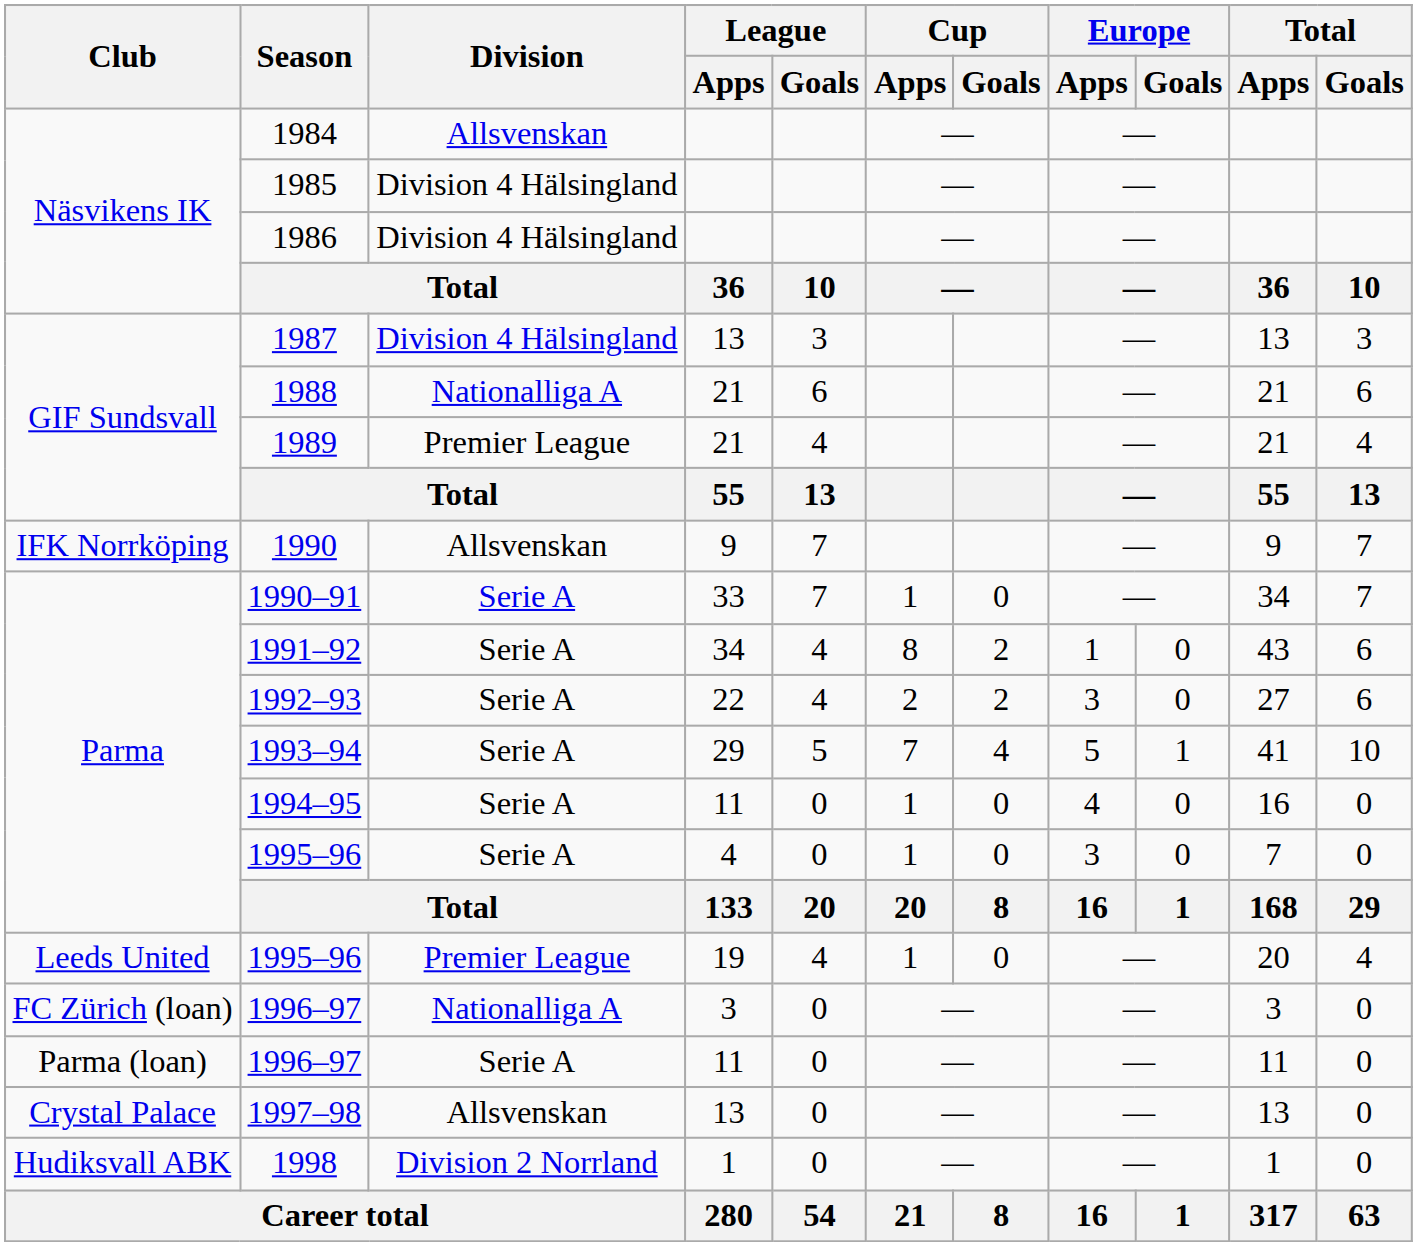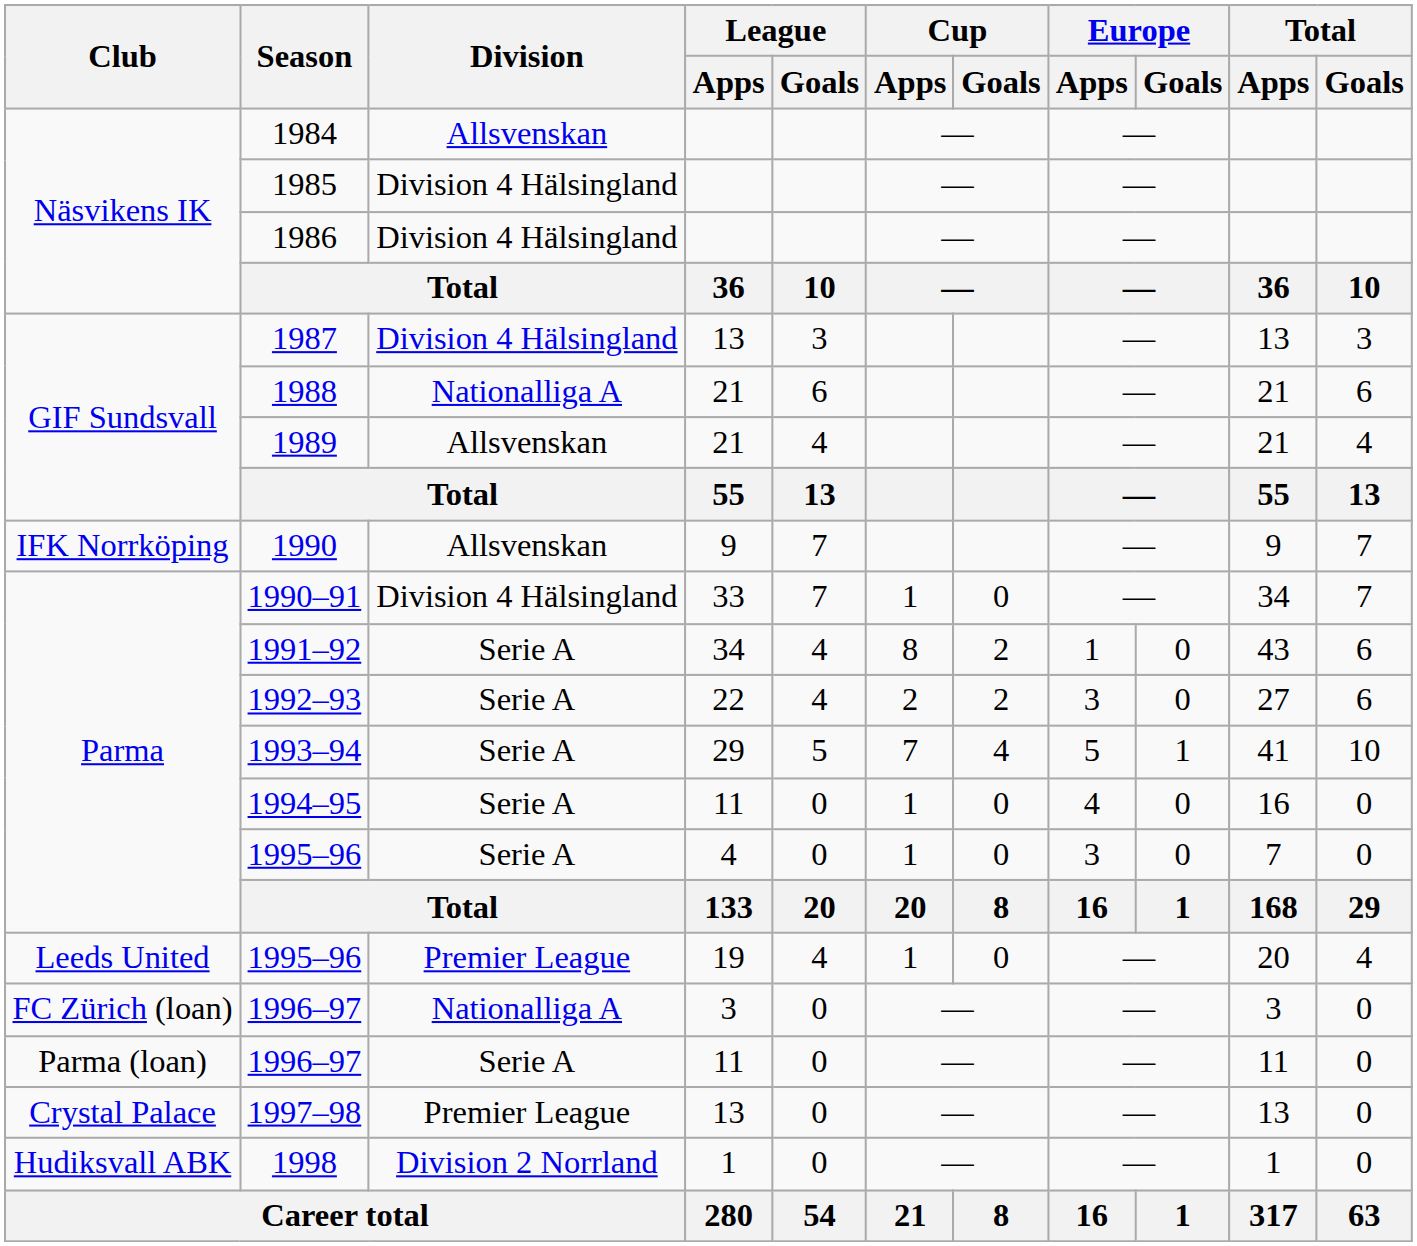 <table class="wikitable" style="text-align:center">
 <tr>
 <th rowspan="2">Club</th>
 <th rowspan="2">Season</th>
 <th rowspan="2">Division</th>
 <th colspan="2">League</th>
 <th colspan="2">Cup</th>
 <th colspan="2"><a href='#'>Europe</a></th>
 <th colspan="2">Total</th>
 </tr>
 <tr>
 <th>Apps</th>
 <th>Goals</th>
 <th>Apps</th>
 <th>Goals</th>
 <th>Apps</th>
 <th>Goals</th>
 <th>Apps</th>
 <th>Goals</th>
 </tr>
 <tr>
 <td rowspan="4"><a href='#'>Näsvikens IK</a></td>
 <td>1984</td>
 <td><a href='#'>Allsvenskan</a></td>
 <td></td>
 <td></td>
 <td colspan="2">—</td>
 <td colspan="2">—</td>
 <td></td>
 <td></td>
 </tr>
 <tr>
 <td>1985</td>
 <td>Division 4 Hälsingland</td>
 <td></td>
 <td></td>
 <td colspan="2">—</td>
 <td colspan="2">—</td>
 <td></td>
 <td></td>
 </tr>
 <tr>
 <td>1986</td>
 <td>Division 4 Hälsingland</td>
 <td></td>
 <td></td>
 <td colspan="2">—</td>
 <td colspan="2">—</td>
 <td></td>
 <td></td>
 </tr>
 <tr>
 <th colspan="2">Total</th>
 <th>36</th>
 <th>10</th>
 <th colspan="2">—</th>
 <th colspan="2">—</th>
 <th>36</th>
 <th>10</th>
 </tr>
 <tr>
 <td rowspan="4"><a href='#'>GIF Sundsvall</a></td>
 <td><a href='#'>1987</a></td>
 <td><a href='#'>Division 4 Hälsingland</a></td>
 <td>13</td>
 <td>3</td>
 <td></td>
 <td></td>
 <td colspan="2">—</td>
 <td>13</td>
 <td>3</td>
 </tr>
 <tr>
 <td><a href='#'>1988</a></td>
 <td><a href='#'>Nationalliga A</a></td>
 <td>21</td>
 <td>6</td>
 <td></td>
 <td></td>
 <td colspan="2">—</td>
 <td>21</td>
 <td>6</td>
 </tr>
 <tr>
 <td><a href='#'>1989</a></td>
-<td>Premier League</td>
+<td>Allsvenskan</td>
 <td>21</td>
 <td>4</td>
 <td></td>
 <td></td>
 <td colspan="2">—</td>
 <td>21</td>
 <td>4</td>
 </tr>
 <tr>
 <th colspan="2">Total</th>
 <th>55</th>
 <th>13</th>
 <th></th>
 <th></th>
 <th colspan="2">—</th>
 <th>55</th>
 <th>13</th>
 </tr>
 <tr>
 <td><a href='#'>IFK Norrköping</a></td>
 <td><a href='#'>1990</a></td>
 <td>Allsvenskan</td>
 <td>9</td>
 <td>7</td>
 <td></td>
 <td></td>
 <td colspan="2">—</td>
 <td>9</td>
 <td>7</td>
 </tr>
 <tr>
 <td rowspan="7"><a href='#'>Parma</a></td>
 <td><a href='#'>1990–91</a></td>
-<td><a href='#'>Serie A</a></td>
+<td>Division 4 Hälsingland</td>
 <td>33</td>
 <td>7</td>
 <td>1</td>
 <td>0</td>
 <td colspan="2">—</td>
 <td>34</td>
 <td>7</td>
 </tr>
 <tr>
 <td><a href='#'>1991–92</a></td>
 <td>Serie A</td>
 <td>34</td>
 <td>4</td>
 <td>8</td>
 <td>2</td>
 <td>1</td>
 <td>0</td>
 <td>43</td>
 <td>6</td>
 </tr>
 <tr>
 <td><a href='#'>1992–93</a></td>
 <td>Serie A</td>
 <td>22</td>
 <td>4</td>
 <td>2</td>
 <td>2</td>
 <td>3</td>
 <td>0</td>
 <td>27</td>
 <td>6</td>
 </tr>
 <tr>
 <td><a href='#'>1993–94</a></td>
 <td>Serie A</td>
 <td>29</td>
 <td>5</td>
 <td>7</td>
 <td>4</td>
 <td>5</td>
 <td>1</td>
 <td>41</td>
 <td>10</td>
 </tr>
 <tr>
 <td><a href='#'>1994–95</a></td>
 <td>Serie A</td>
 <td>11</td>
 <td>0</td>
 <td>1</td>
 <td>0</td>
 <td>4</td>
 <td>0</td>
 <td>16</td>
 <td>0</td>
 </tr>
 <tr>
 <td><a href='#'>1995–96</a></td>
 <td>Serie A</td>
 <td>4</td>
 <td>0</td>
 <td>1</td>
 <td>0</td>
 <td>3</td>
 <td>0</td>
 <td>7</td>
 <td>0</td>
 </tr>
 <tr>
 <th colspan="2">Total</th>
 <th>133</th>
 <th>20</th>
 <th>20</th>
 <th>8</th>
 <th>16</th>
 <th>1</th>
 <th>168</th>
 <th>29</th>
 </tr>
 <tr>
 <td><a href='#'>Leeds United</a></td>
 <td><a href='#'>1995–96</a></td>
 <td><a href='#'>Premier League</a></td>
 <td>19</td>
 <td>4</td>
 <td>1</td>
 <td>0</td>
 <td colspan="2">—</td>
 <td>20</td>
 <td>4</td>
 </tr>
 <tr>
 <td><a href='#'>FC Zürich</a> (loan)</td>
 <td><a href='#'>1996–97</a></td>
 <td><a href='#'>Nationalliga A</a></td>
 <td>3</td>
 <td>0</td>
 <td colspan="2">—</td>
 <td colspan="2">—</td>
 <td>3</td>
 <td>0</td>
 </tr>
 <tr>
 <td>Parma (loan)</td>
 <td><a href='#'>1996–97</a></td>
 <td>Serie A</td>
 <td>11</td>
 <td>0</td>
 <td colspan="2">—</td>
 <td colspan="2">—</td>
 <td>11</td>
 <td>0</td>
 </tr>
 <tr>
 <td><a href='#'>Crystal Palace</a></td>
 <td><a href='#'>1997–98</a></td>
-<td>Allsvenskan</td>
+<td>Premier League</td>
 <td>13</td>
 <td>0</td>
 <td colspan="2">—</td>
 <td colspan="2">—</td>
 <td>13</td>
 <td>0</td>
 </tr>
 <tr>
 <td><a href='#'>Hudiksvall ABK</a></td>
 <td><a href='#'>1998</a></td>
 <td><a href='#'>Division 2 Norrland</a></td>
 <td>1</td>
 <td>0</td>
 <td colspan="2">—</td>
 <td colspan="2">—</td>
 <td>1</td>
 <td>0</td>
 </tr>
 <tr>
 <th colspan="3">Career total</th>
 <th>280</th>
 <th>54</th>
 <th>21</th>
 <th>8</th>
 <th>16</th>
 <th>1</th>
 <th>317</th>
 <th>63</th>
 </tr>
 </table>
